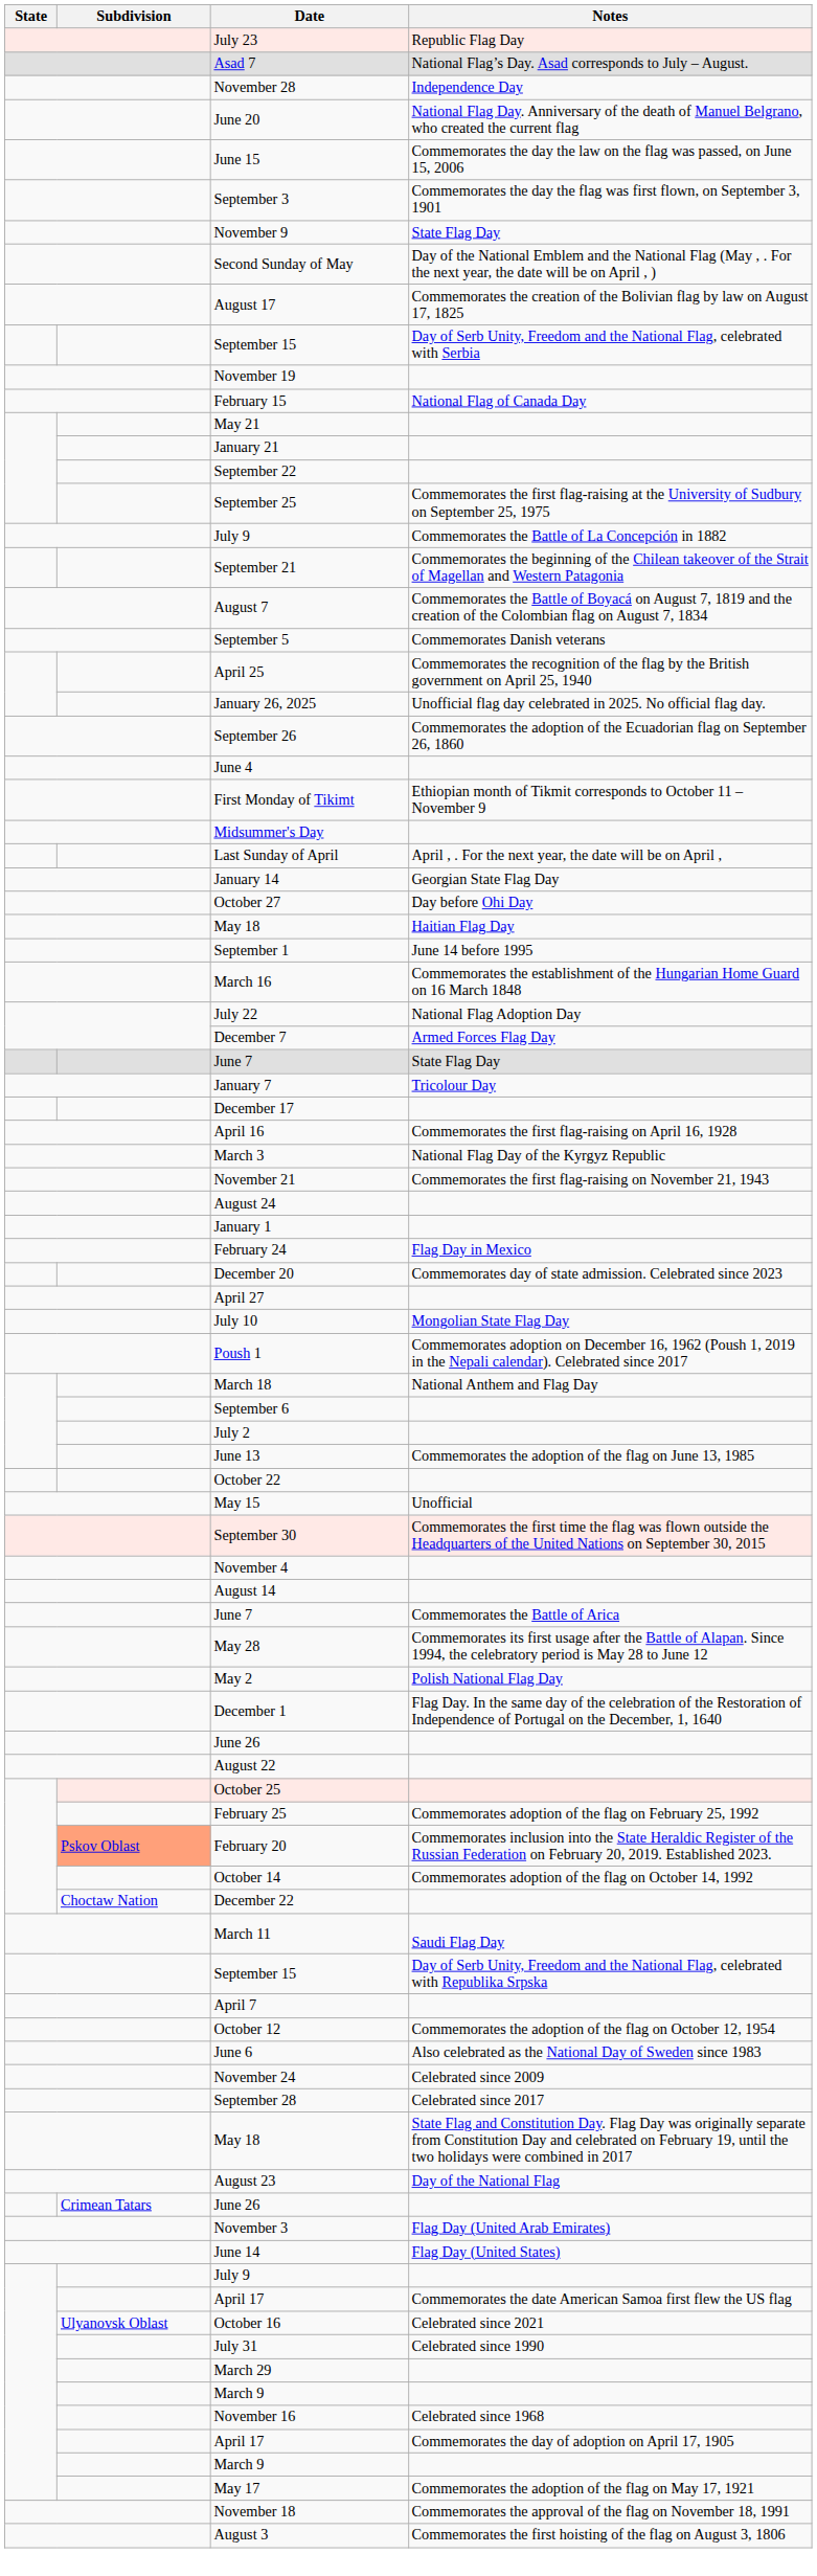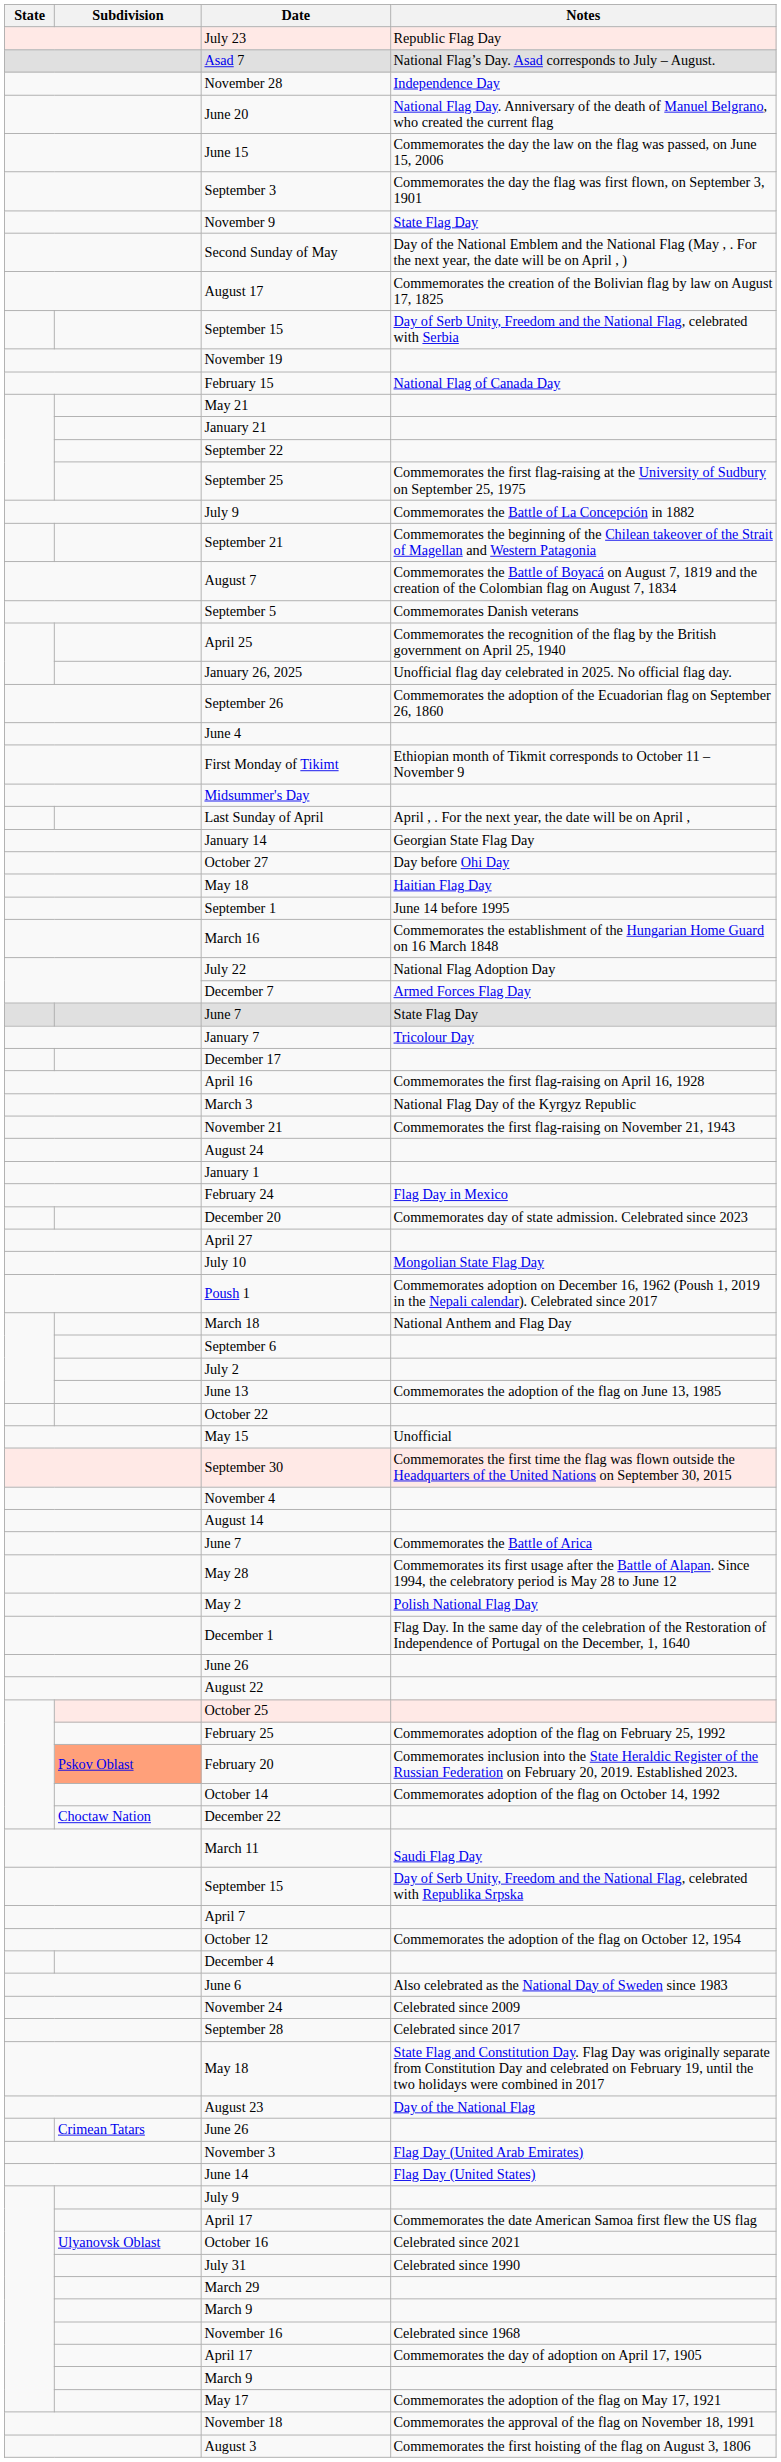 <table class="wikitable sortable">
 <tr>
 <th>State</th>
 <th>Subdivision</th>
 <th>Date</th>
 <th width=50% class="unsortable">Notes</th>
 </tr>
 <tr style="background:#ffe9e6">
 <td colspan="2"></td>
 <td data-sort-value="07/23">July 23</td>
 <td>Republic Flag Day</td>
 </tr>
 <tr style="background:#e0e0e0">
 <td colspan="2"></td>
 <td data-sort-value="07/99"><a href='#'>Asad</a> 7</td>
 <td>National Flag’s Day. <a href='#'>Asad</a> corresponds to July – August.</td>
 </tr>
 <tr>
 <td colspan="2"></td>
 <td data-sort-value="11/28">November 28</td>
 <td><a href='#'>Independence Day</a></td>
 </tr>
 <tr>
 <td colspan="2"></td>
 <td data-sort-value="06/20">June 20</td>
 <td><a href='#'>National Flag Day</a>. Anniversary of the death of <a href='#'>Manuel Belgrano</a>, who created the current flag</td>
 </tr>
 <tr>
 <td colspan="2"></td>
 <td data-sort-value="06/15">June 15</td>
 <td>Commemorates the day the law on the flag was passed, on June 15, 2006</td>
 </tr>
 <tr>
 <td colspan="2"></td>
 <td data-sort-value="09/03">September 3</td>
 <td>Commemorates the day the flag was first flown, on September 3, 1901</td>
 </tr>
 <tr>
 <td colspan="2"></td>
 <td data-sort-value="11/09">November 9</td>
 <td><a href='#'>State Flag Day</a></td>
 </tr>
 <tr>
 <td colspan="2"></td>
 <td data-sort-value="05/10">Second Sunday of May</td>
 <td>Day of the National Emblem and the National Flag (May , . For the next year, the date will be on April , )</td>
 </tr>
 <tr>
 <td colspan="2"></td>
 <td data-sort-value="08/17">August 17</td>
 <td>Commemorates the creation of the Bolivian flag by law on August 17, 1825</td>
 </tr>
 <tr>
 <td></td>
 <td></td>
 <td data-sort-value="09/15">September 15</td>
 <td><a href='#'>Day of Serb Unity, Freedom and the National Flag</a>, celebrated with <a href='#'>Serbia</a></td>
 </tr>
 <tr>
 <td colspan="2"></td>
 <td data-sort-value="11/19">November 19</td>
 <td></td>
 </tr>
 <tr>
 <td colspan="2"></td>
 <td data-sort-value="02/15">February 15</td>
 <td><a href='#'>National Flag of Canada Day</a></td>
 </tr>
 <tr>
 <td rowspan="4"></td>
 <td></td>
 <td data-sort-value="05/21">May 21</td>
 <td></td>
 </tr>
 <tr>
 <td></td>
 <td data-sort-value="01/21">January 21</td>
 <td></td>
 </tr>
 <tr>
 <td></td>
 <td data-sort-value="09/22">September 22</td>
 <td></td>
 </tr>
 <tr>
 <td></td>
 <td data-sort-value="09/25">September 25</td>
 <td>Commemorates the first flag-raising at the <a href='#'>University of Sudbury</a> on September 25, 1975</td>
 </tr>
 <tr>
 <td colspan="2"></td>
 <td data-sort-value="07/09">July 9</td>
 <td>Commemorates the <a href='#'>Battle of La Concepción</a> in 1882</td>
 </tr>
 <tr>
 <td></td>
 <td></td>
 <td data-sort-value="09/21">September 21</td>
 <td>Commemorates the beginning of the <a href='#'>Chilean takeover of the Strait of Magellan</a> and <a href='#'>Western Patagonia</a></td>
 </tr>
 <tr>
 <td colspan="2"></td>
 <td data-sort-value="08/07">August 7</td>
 <td>Commemorates the <a href='#'>Battle of Boyacá</a> on August 7, 1819 and the creation of the Colombian flag on August 7, 1834</td>
 </tr>
 <tr>
 <td colspan="2"></td>
 <td data-sort-value="09/05">September 5</td>
 <td>Commemorates Danish veterans</td>
 </tr>
 <tr>
 <td rowspan="2"></td>
 <td></td>
 <td data-sort-value="04/25">April 25</td>
 <td>Commemorates the recognition of the flag by the British government on April 25, 1940</td>
 </tr>
 <tr>
 <td></td>
 <td data-sort-value="01/26">January 26, 2025</td>
 <td>Unofficial flag day celebrated in 2025. No official flag day.</td>
 </tr>
 <tr>
 <td colspan="2"></td>
 <td data-sort-value="09/26">September 26</td>
 <td>Commemorates the adoption of the Ecuadorian flag on September 26, 1860</td>
 </tr>
 <tr>
 <td colspan="2"></td>
 <td data-sort-value="06/04">June 4</td>
 <td></td>
 </tr>
 <tr>
 <td colspan="2"></td>
 <td data-sort-value="10/11">First Monday of <a href='#'>Tikimt</a></td>
 <td>Ethiopian month of Tikmit corresponds to October 11 – November 9</td>
 </tr>
 <tr>
 <td colspan="2"></td>
 <td data-sort-value="06/99"><a href='#'>Midsummer's Day</a></td>
 <td></td>
 </tr>
 <tr>
 <td></td>
 <td></td>
 <td data-sort-value="04/99">Last Sunday of April</td>
 <td>April , . For the next year, the date will be on April , </td>
 </tr>
 <tr>
 <td colspan="2"></td>
 <td data-sort-value="01/14">January 14</td>
 <td>Georgian State Flag Day</td>
 </tr>
 <tr>
 <td colspan="2"></td>
 <td data-sort-value="10/27">October 27</td>
 <td>Day before <a href='#'>Ohi Day</a></td>
 </tr>
 <tr>
 <td colspan="2"></td>
 <td data-sort-value="05/18">May 18</td>
 <td><a href='#'>Haitian Flag Day</a></td>
 </tr>
 <tr>
 <td colspan="2"></td>
 <td data-sort-value="09/01">September 1</td>
 <td>June 14 before 1995</td>
 </tr>
 <tr>
 <td colspan="2"></td>
 <td data-sort-value="03/16">March 16</td>
 <td>Commemorates the establishment of the <a href='#'>Hungarian Home Guard</a> on 16 March 1848</td>
 </tr>
 <tr>
 <td colspan="2" rowspan="2"></td>
 <td data-sort-value="07/22">July 22</td>
 <td>National Flag Adoption Day</td>
 </tr>
 <tr>
 <td data-sort-value="12/07">December 7</td>
 <td><a href='#'>Armed Forces Flag Day</a></td>
 </tr>
 <tr style="background:#e0e0e0">
 <td></td>
 <td></td>
 <td data-sort-value="06/07">June 7</td>
 <td>State Flag Day</td>
 </tr>
 <tr>
 <td colspan="2"></td>
 <td data-sort-value="01/07">January 7</td>
 <td><a href='#'>Tricolour Day</a></td>
 </tr>
 <tr>
 <td></td>
 <td></td>
 <td data-sort-value="12/17">December 17</td>
 <td></td>
 </tr>
 <tr>
 <td colspan="2"></td>
 <td data-sort-value="04/16">April 16</td>
 <td>Commemorates the first flag-raising on April 16, 1928</td>
 </tr>
 <tr>
 <td colspan="2"></td>
 <td data-sort-value="03/03">March 3</td>
 <td>National Flag Day of the Kyrgyz Republic</td>
 </tr>
 <tr>
 <td colspan="2"></td>
 <td data-sort-value="11/21">November 21</td>
 <td>Commemorates the first flag-raising on November 21, 1943</td>
 </tr>
 <tr>
 <td colspan="2"></td>
 <td data-sort-value="08/24">August 24</td>
 <td></td>
 </tr>
 <tr>
 <td colspan="2"></td>
 <td data-sort-value="01/01">January 1</td>
 <td></td>
 </tr>
 <tr>
 <td colspan="2"></td>
 <td data-sort-value="02/24">February 24</td>
 <td><a href='#'>Flag Day in Mexico</a></td>
 </tr>
 <tr>
 <td></td>
 <td></td>
 <td data-sort-value="12/20">December 20</td>
 <td>Commemorates day of state admission. Celebrated since 2023</td>
 </tr>
 <tr>
 <td colspan="2"></td>
 <td data-sort-value="04/27">April 27</td>
 <td></td>
 </tr>
 <tr>
 <td colspan="2"></td>
 <td data-sort-value="07/10">July 10</td>
 <td><a href='#'>Mongolian State Flag Day</a></td>
 </tr>
 <tr>
 <td colspan="2"></td>
 <td data-sort-value="12/16"><a href='#'>Poush</a> 1</td>
 <td>Commemorates adoption on December 16, 1962 (Poush 1, 2019 in the <a href='#'>Nepali calendar</a>). Celebrated since 2017</td>
 </tr>
 <tr>
 <td rowspan="4"></td>
 <td></td>
 <td data-sort-value="03/18">March 18</td>
 <td>National Anthem and Flag Day</td>
 </tr>
 <tr>
 <td></td>
 <td data-sort-value="09/06">September 6</td>
 <td></td>
 </tr>
 <tr>
 <td></td>
 <td data-sort-value="07/02">July 2</td>
 <td></td>
 </tr>
 <tr>
 <td></td>
 <td data-sort-value="06/13">June 13</td>
 <td>Commemorates the adoption of the flag on June 13, 1985</td>
 </tr>
 <tr>
 <td></td>
 <td></td>
 <td data-sort-value="10/22">October 22</td>
 <td></td>
 </tr>
 <tr>
 <td colspan="2"></td>
 <td data-sort-value="05/15">May 15</td>
 <td>Unofficial</td>
 </tr>
 <tr style="background:#ffe9e6">
 <td colspan="2"></td>
 <td data-sort-value="09/30">September 30</td>
 <td>Commemorates the first time the flag was flown outside the <a href='#'>Headquarters of the United Nations</a> on September 30, 2015</td>
 </tr>
 <tr>
 <td colspan="2"></td>
 <td data-sort-value="11/04">November 4</td>
 <td></td>
 </tr>
 <tr>
 <td colspan="2"></td>
 <td data-sort-value="08/14">August 14</td>
 <td></td>
 </tr>
 <tr>
 <td colspan="2"></td>
 <td data-sort-value="06/07">June 7</td>
 <td>Commemorates the <a href='#'>Battle of Arica</a></td>
 </tr>
 <tr>
 <td colspan="2"></td>
 <td data-sort-value="05/28">May 28</td>
 <td>Commemorates its first usage after the <a href='#'>Battle of Alapan</a>. Since 1994, the celebratory period is May 28 to June 12</td>
 </tr>
 <tr>
 <td colspan="2"></td>
 <td data-sort-value="05/02">May 2</td>
 <td><a href='#'>Polish National Flag Day</a></td>
 </tr>
 <tr>
 <td colspan="2"></td>
 <td data-sort-value="12/01">December 1</td>
 <td>Flag Day. In the same day of the celebration of the Restoration of Independence of Portugal on the December, 1, 1640</td>
 </tr>
 <tr>
 <td colspan="2"></td>
 <td data-sort-value="06/26">June 26</td>
 <td></td>
 </tr>
 <tr>
 <td colspan="2"></td>
 <td data-sort-value="08/22">August 22</td>
 <td></td>
 </tr>
 <tr>
 <td rowspan="5"></td>
 <td style="background:#ffe9e6"></td>
 <td data-sort-value="10/25" style="background:#ffe9e6">October 25</td>
 <td style="background:#ffe9e6"></td>
 </tr>
 <tr>
 <td></td>
 <td data-sort-value="02/25">February 25</td>
 <td>Commemorates adoption of the flag on February 25, 1992</td>
 </tr>
 <tr>
 <td style="background: lightsalmon;"> <a href='#'>Pskov Oblast</a></td>
 <td data-sort-value="02/20">February 20</td>
 <td>Commemorates inclusion into the <a href='#'>State Heraldic Register of the Russian Federation</a> on February 20, 2019. Established 2023.</td>
 </tr>
 <tr>
 <td></td>
 <td data-sort-value="10/14">October 14</td>
 <td>Commemorates adoption of the flag on October 14, 1992</td>
 </tr>
 <tr>
 <td> <a href='#'>Choctaw Nation</a></td>
 <td data-sort-value="12/22">December 22</td>
 <td></td>
 </tr>
 <tr>
 <td colspan="2"></td>
 <td data-sort-value="03/11">March 11</td>
 <td><br><a href='#'>Saudi Flag Day</a></td>
 </tr>
 <tr>
 <td colspan="2"></td>
 <td data-sort-value="09/15">September 15</td>
 <td><a href='#'>Day of Serb Unity, Freedom and the National Flag</a>, celebrated with <a href='#'>Republika Srpska</a></td>
 </tr>
 <tr>
 <td colspan="2"></td>
 <td data-sort-value="04/07">April 7</td>
 <td></td>
 </tr>
 <tr>
 <td colspan="2"></td>
 <td data-sort-value="10/12">October 12</td>
 <td>Commemorates the adoption of the flag on October 12, 1954</td>
 </tr>
 <tr>
+<td></td>
+<td></td>
+<td data-sort-value="12/04">December 4</td>
+<td></td>
+</tr>
+<tr>
 <td colspan="2"></td>
 <td data-sort-value="06/02">June 6</td>
 <td>Also celebrated as the <a href='#'>National Day of Sweden</a> since 1983</td>
 </tr>
 <tr>
 <td colspan="2"></td>
 <td data-sort-value="11/24">November 24</td>
 <td>Celebrated since 2009</td>
 </tr>
 <tr>
 <td colspan="2"></td>
 <td data-sort-value="09/28">September 28</td>
 <td>Celebrated since 2017</td>
 </tr>
 <tr>
 <td colspan="2"></td>
 <td data-sort-value="05/18">May 18</td>
 <td><a href='#'>State Flag and Constitution Day</a>. Flag Day was originally separate from Constitution Day and celebrated on February 19, until the two holidays were combined in 2017</td>
 </tr>
 <tr>
 <td colspan="2"></td>
 <td data-sort-value="08/23">August 23</td>
 <td><a href='#'>Day of the National Flag</a></td>
 </tr>
 <tr>
 <td></td>
 <td> <a href='#'>Crimean Tatars</a></td>
 <td data-sort-value="06/26">June 26</td>
 <td></td>
 </tr>
 <tr>
 <td colspan="2"></td>
 <td data-sort-value="11/03">November 3</td>
 <td><a href='#'>Flag Day (United Arab Emirates)</a></td>
 </tr>
 <tr>
 <td colspan="2"></td>
 <td data-sort-value="06/14">June 14</td>
 <td><a href='#'>Flag Day (United States)</a></td>
 </tr>
 <tr>
 <td rowspan="10"></td>
 <td></td>
 <td data-sort-value="07/09">July 9</td>
 <td></td>
 </tr>
 <tr>
 <td></td>
 <td data-sort-value="04/17">April 17</td>
 <td>Commemorates the date American Samoa first flew the US flag</td>
 </tr>
 <tr>
 <td> <a href='#'>Ulyanovsk Oblast</a></td>
 <td data-sort-value="10/16">October 16</td>
 <td>Celebrated since 2021</td>
 </tr>
 <tr>
 <td></td>
 <td data-sort-value="07/31">July 31</td>
 <td>Celebrated since 1990</td>
 </tr>
 <tr>
 <td></td>
 <td data-sort-value="03/29">March 29</td>
 <td></td>
 </tr>
 <tr>
 <td></td>
 <td data-sort-value="03/09">March 9</td>
 <td></td>
 </tr>
 <tr>
 <td></td>
 <td data-sort-value="11/16">November 16</td>
 <td>Celebrated since 1968</td>
 </tr>
 <tr>
 <td></td>
 <td data-sort-value="04/17">April 17</td>
 <td>Commemorates the day of adoption on April 17, 1905</td>
 </tr>
 <tr>
 <td></td>
 <td data-sort-value="03/09">March 9</td>
 <td></td>
 </tr>
 <tr>
 <td></td>
 <td data-sort-value="05/17">May 17</td>
 <td>Commemorates the adoption of the flag on May 17, 1921</td>
 </tr>
 <tr>
 <td colspan="2"></td>
 <td data-sort-value="11/18">November 18</td>
 <td>Commemorates the approval of the flag on November 18, 1991</td>
 </tr>
 <tr>
 <td colspan="2"></td>
 <td data-sort-value="08/03">August 3</td>
 <td>Commemorates the first hoisting of the flag on August 3, 1806</td>
 </tr>
 </table>
